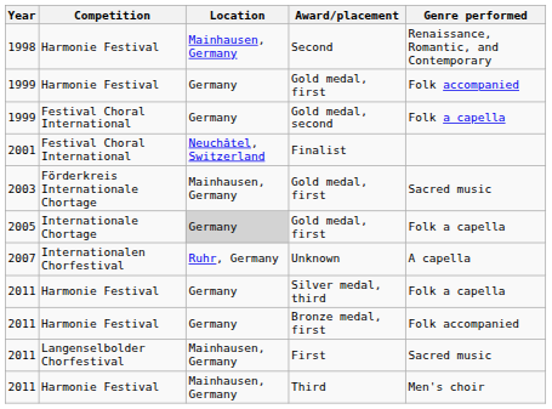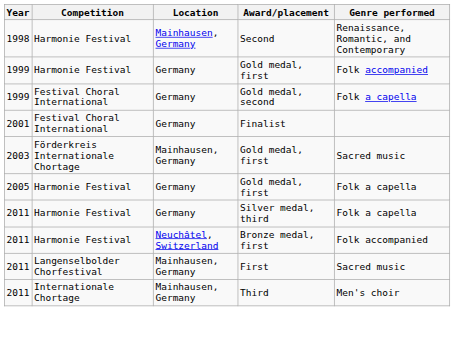 <table class="wikitable">
 <tr>
 <th>Year</th>
 <th>Competition</th>
 <th>Location</th>
 <th>Award/placement</th>
 <th>Genre performed</th>
 </tr>
 <tr>
 <td>1998</td>
 <td>Harmonie Festival</td>
 <td><a href='#'>Mainhausen</a>, <a href='#'>Germany</a></td>
 <td>Second</td>
 <td>Renaissance, Romantic, and Contemporary</td>
 </tr>
 <tr>
 <td>1999</td>
 <td>Harmonie Festival</td>
 <td>Germany</td>
 <td>Gold medal, first</td>
 <td>Folk <a href='#'>accompanied</a></td>
 </tr>
 <tr>
 <td>1999</td>
 <td>Festival Choral International</td>
 <td>Germany</td>
 <td>Gold medal, second</td>
 <td>Folk <a href='#'>a capella</a></td>
 </tr>
 <tr>
 <td>2001</td>
 <td>Festival Choral International</td>
-<td><a href='#'>Neuchâtel</a>, <a href='#'>Switzerland</a></td>
+<td>Germany</td>
 <td>Finalist</td>
 <td></td>
 </tr>
 <tr>
 <td>2003</td>
 <td>Förderkreis Internationale Chortage</td>
 <td>Mainhausen, Germany</td>
 <td>Gold medal, first</td>
 <td>Sacred music</td>
 </tr>
 <tr>
 <td>2005</td>
-<td>Internationale Chortage</td>
-<td style="background: lightgrey;">Germany</td>
+<td>Harmonie Festival</td>
+<td>Germany</td>
 <td>Gold medal, first</td>
 <td>Folk a capella</td>
-</tr>
-<tr>
-<td>2007</td>
-<td>Internationalen Chorfestival</td>
-<td><a href='#'>Ruhr</a>, Germany</td>
-<td>Unknown</td>
-<td>A capella</td>
 </tr>
 <tr>
 <td>2011</td>
 <td>Harmonie Festival</td>
 <td>Germany</td>
 <td>Silver medal, third</td>
 <td>Folk a capella</td>
 </tr>
 <tr>
 <td>2011</td>
 <td>Harmonie Festival</td>
-<td>Germany</td>
+<td><a href='#'>Neuchâtel</a>, <a href='#'>Switzerland</a></td>
 <td>Bronze medal, first</td>
 <td>Folk accompanied</td>
 </tr>
 <tr>
 <td>2011</td>
 <td>Langenselbolder Chorfestival</td>
 <td>Mainhausen, Germany</td>
 <td>First</td>
 <td>Sacred music</td>
 </tr>
 <tr>
 <td>2011</td>
-<td>Harmonie Festival</td>
+<td>Internationale Chortage</td>
 <td>Mainhausen, Germany</td>
 <td>Third</td>
 <td>Men's choir</td>
 </tr>
 </table>
